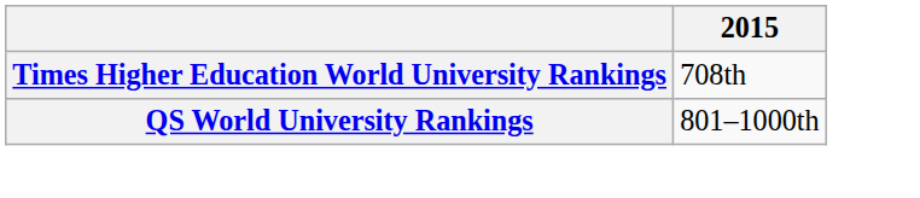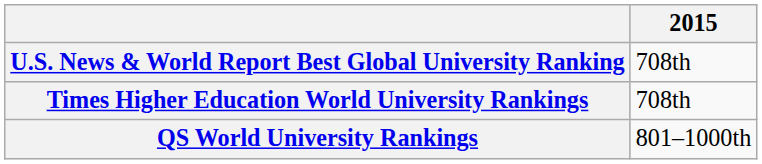 <table class="wikitable">
 <tr>
 <th></th>
 <th>2015</th>
+</tr>
+<tr>
+<th><a href='#'>U.S. News & World Report Best Global University Ranking</a></th>
+<td>708th</td>
 </tr>
 <tr>
 <th><a href='#'>Times Higher Education World University Rankings</a></th>
 <td>708th</td>
 </tr>
 <tr>
 <th><a href='#'>QS World University Rankings</a></th>
 <td>801–1000th</td>
 </tr>
 </table>
